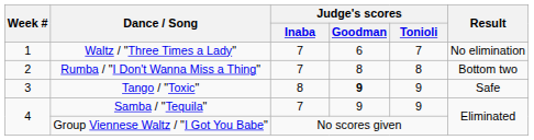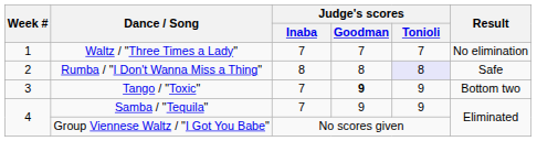 <table class="wikitable" style="text-align: center;">
 <tr>
 <th rowspan="2">Week #</th>
 <th rowspan="2">Dance / Song</th>
 <th colspan="3">Judge's scores</th>
 <th rowspan="2">Result</th>
 </tr>
 <tr>
 <th style="min-width: 4.5em;"><a href='#'>Inaba</a></th>
 <th style="min-width: 4.5em;"><a href='#'>Goodman</a></th>
 <th style="min-width: 4.5em;"><a href='#'>Tonioli</a></th>
 </tr>
 <tr>
 <td>1</td>
 <td><a href='#'>Waltz</a> / "<a href='#'>Three Times a Lady</a>"</td>
 <td>7</td>
-<td>6</td>
+<td>7</td>
 <td>7</td>
 <td>No elimination</td>
 </tr>
 <tr>
 <td>2</td>
 <td><a href='#'>Rumba</a> / "<a href='#'>I Don't Wanna Miss a Thing</a>"</td>
-<td>7</td>
 <td>8</td>
 <td>8</td>
-<td>Bottom two</td>
+<td style="background: lavender;">8</td>
+<td>Safe</td>
 </tr>
 <tr>
 <td>3</td>
 <td><a href='#'>Tango</a> / "<a href='#'>Toxic</a>"</td>
-<td>8</td>
+<td>7</td>
 <td><strong>9</strong></td>
 <td>9</td>
-<td>Safe</td>
+<td>Bottom two</td>
 </tr>
 <tr>
 <td rowspan="2">4</td>
 <td><a href='#'>Samba</a> / "<a href='#'>Tequila</a>"</td>
 <td>7</td>
 <td>9</td>
 <td>9</td>
 <td rowspan="2">Eliminated</td>
 </tr>
 <tr>
 <td>Group <a href='#'>Viennese Waltz</a> / "<a href='#'>I Got You Babe</a>"</td>
 <td colspan="3">No scores given</td>
 </tr>
 </table>
